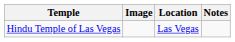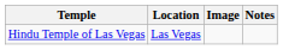 <table class="wikitable sortable" id="tableTempleWikiMS"NV>
 <tr>
 <th>Temple</th>
+<th>Location</th>
 <th>Image</th>
-<th>Location</th>
 <th>Notes</th>
 </tr>
 <tr>
 <td><a href='#'>Hindu Temple of Las Vegas</a></td>
+<td><a href='#'>Las Vegas</a></td>
 <td></td>
-<td><a href='#'>Las Vegas</a></td>
 <td></td>
 </tr>
 </table>
